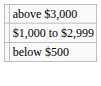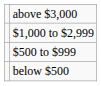 <table class="wikitable">
 <tr>
 <td></td>
 <td>above $3,000</td>
 </tr>
 <tr>
 <td></td>
 <td>$1,000 to $2,999</td>
 </tr>
 <tr>
 <td></td>
+<td>$500 to $999</td>
+</tr>
+<tr>
+<td></td>
 <td>below $500</td>
 </tr>
 </table>
